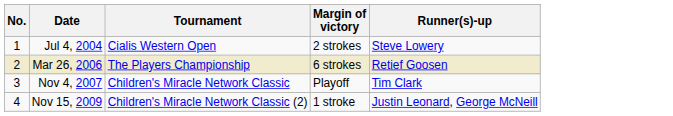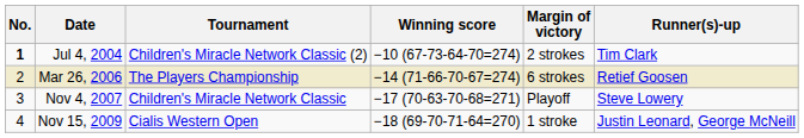 <table class="wikitable" style="font-size:95%;">
 <tr>
 <th>No.</th>
 <th>Date</th>
 <th>Tournament</th>
+<th>Winning score</th>
 <th>Margin of<br>victory</th>
 <th>Runner(s)-up</th>
 </tr>
 <tr>
-<td align=center>1</td>
+<td align=center><strong>1</strong></td>
 <td align=right>Jul 4, <a href='#'>2004</a></td>
-<td><a href='#'>Cialis Western Open</a></td>
+<td><a href='#'>Children's Miracle Network Classic</a> (2)</td>
+<td>−10 (67-73-64-70=274)</td>
 <td>2 strokes</td>
-<td> <a href='#'>Steve Lowery</a></td>
+<td> <a href='#'>Tim Clark</a></td>
 </tr>
 <tr style="background:#f2ecce;">
 <td align=center>2</td>
 <td align=right>Mar 26, <a href='#'>2006</a></td>
 <td><a href='#'>The Players Championship</a></td>
+<td>−14 (71-66-70-67=274)</td>
 <td>6 strokes</td>
 <td> <a href='#'>Retief Goosen</a></td>
 </tr>
 <tr>
 <td align=center>3</td>
 <td align=right>Nov 4, <a href='#'>2007</a></td>
 <td><a href='#'>Children's Miracle Network Classic</a></td>
+<td>−17 (70-63-70-68=271)</td>
 <td>Playoff</td>
-<td> <a href='#'>Tim Clark</a></td>
+<td> <a href='#'>Steve Lowery</a></td>
 </tr>
 <tr>
 <td align=center>4</td>
 <td align=right>Nov 15, <a href='#'>2009</a></td>
-<td><a href='#'>Children's Miracle Network Classic</a> (2)</td>
+<td><a href='#'>Cialis Western Open</a></td>
+<td>−18 (69-70-71-64=270)</td>
 <td>1 stroke</td>
 <td> <a href='#'>Justin Leonard</a>,  <a href='#'>George McNeill</a></td>
 </tr>
 </table>
